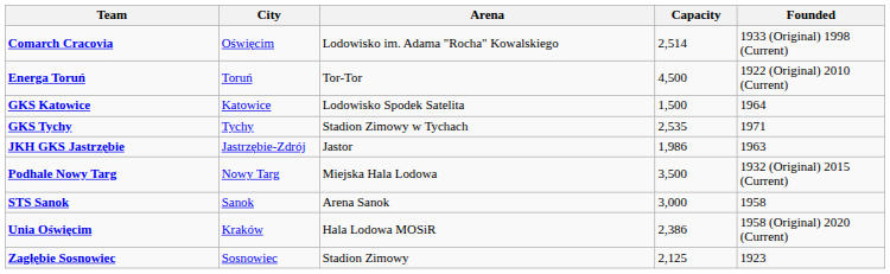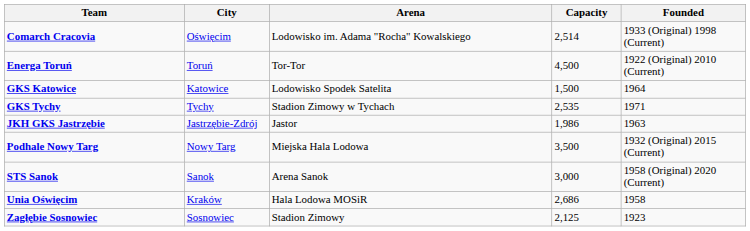 <table class="wikitable sortable" width=55%>
 <tr>
 <th width=220px>Team</th>
 <th width=100px>City</th>
 <th width=350px>Arena</th>
 <th width=80px>Capacity</th>
 <th width=150px>Founded</th>
 </tr>
 <tr>
 <td><strong><a href='#'>Comarch Cracovia</a></strong></td>
 <td><a href='#'>Oświęcim</a></td>
 <td>Lodowisko im. Adama "Rocha" Kowalskiego</td>
 <td>2,514</td>
 <td>1933 (Original) 1998 (Current)</td>
 </tr>
 <tr>
 <td><strong><a href='#'>Energa Toruń</a></strong></td>
 <td><a href='#'>Toruń</a></td>
 <td>Tor-Tor</td>
 <td>4,500</td>
 <td>1922 (Original) 2010 (Current)</td>
 </tr>
 <tr>
 <td><strong><a href='#'>GKS Katowice</a></strong></td>
 <td><a href='#'>Katowice</a></td>
 <td>Lodowisko Spodek Satelita</td>
 <td>1,500</td>
 <td>1964</td>
 </tr>
 <tr>
 <td><strong><a href='#'>GKS Tychy</a></strong></td>
 <td><a href='#'>Tychy</a></td>
 <td>Stadion Zimowy w Tychach</td>
 <td>2,535</td>
 <td>1971</td>
 </tr>
 <tr>
 <td><strong><a href='#'>JKH GKS Jastrzębie</a></strong></td>
 <td><a href='#'>Jastrzębie-Zdrój</a></td>
 <td>Jastor</td>
 <td>1,986</td>
 <td>1963</td>
 </tr>
 <tr>
 <td><strong><a href='#'>Podhale Nowy Targ</a></strong></td>
 <td><a href='#'>Nowy Targ</a></td>
 <td>Miejska Hala Lodowa</td>
 <td>3,500</td>
 <td>1932 (Original) 2015 (Current)</td>
 </tr>
 <tr>
 <td><strong><a href='#'>STS Sanok</a></strong></td>
 <td><a href='#'>Sanok</a></td>
 <td>Arena Sanok</td>
 <td>3,000</td>
-<td>1958</td>
+<td>1958 (Original) 2020 (Current)</td>
 </tr>
 <tr>
 <td><strong><a href='#'>Unia Oświęcim</a></strong></td>
 <td><a href='#'>Kraków</a></td>
 <td>Hala Lodowa MOSiR</td>
-<td>2,386</td>
-<td>1958 (Original) 2020 (Current)</td>
+<td>2,686</td>
+<td>1958</td>
 </tr>
 <tr>
 <td><strong><a href='#'>Zagłębie Sosnowiec</a></strong></td>
 <td><a href='#'>Sosnowiec</a></td>
 <td>Stadion Zimowy</td>
 <td>2,125</td>
 <td>1923</td>
 </tr>
 </table>
